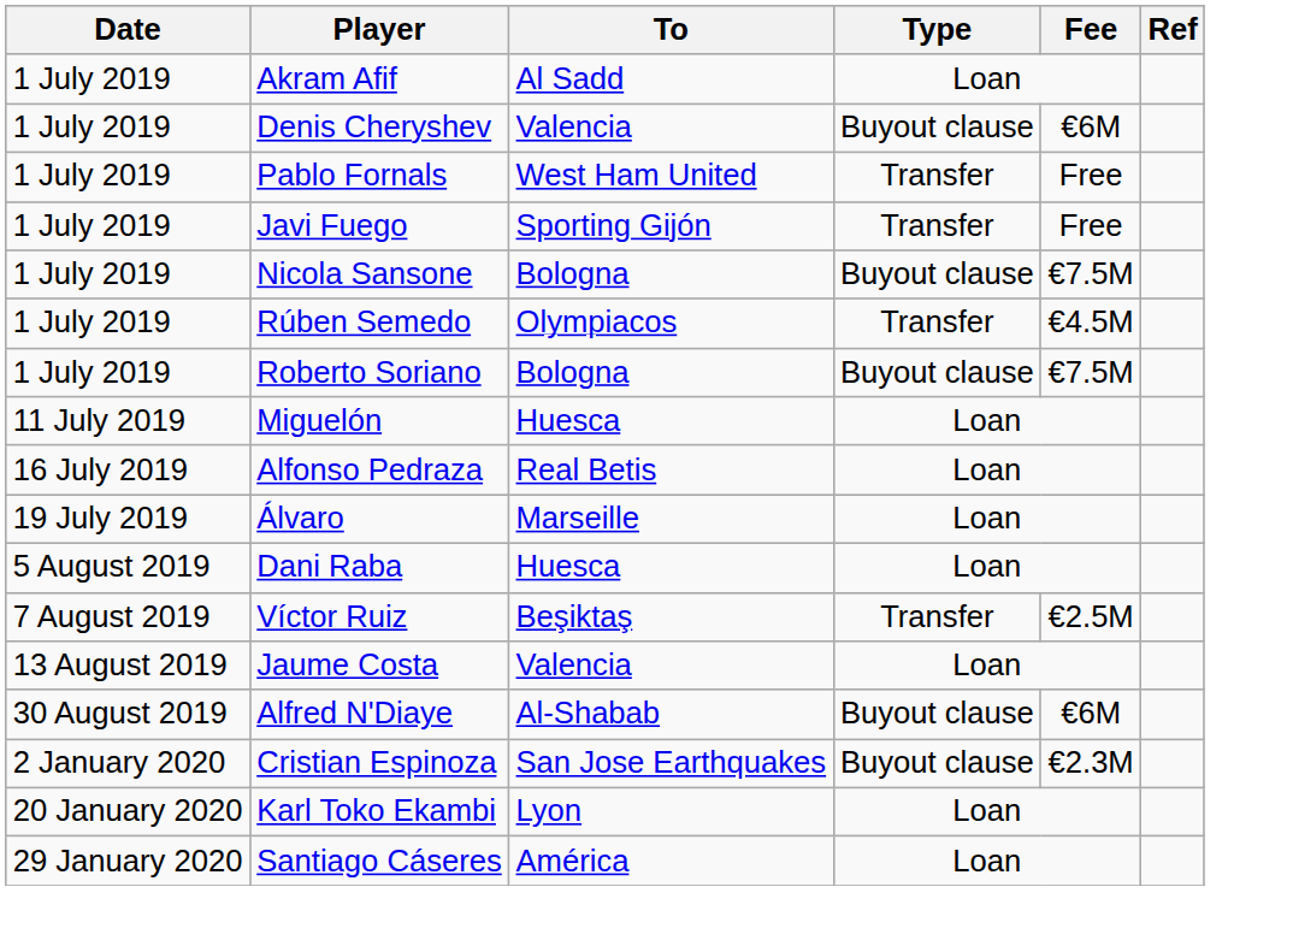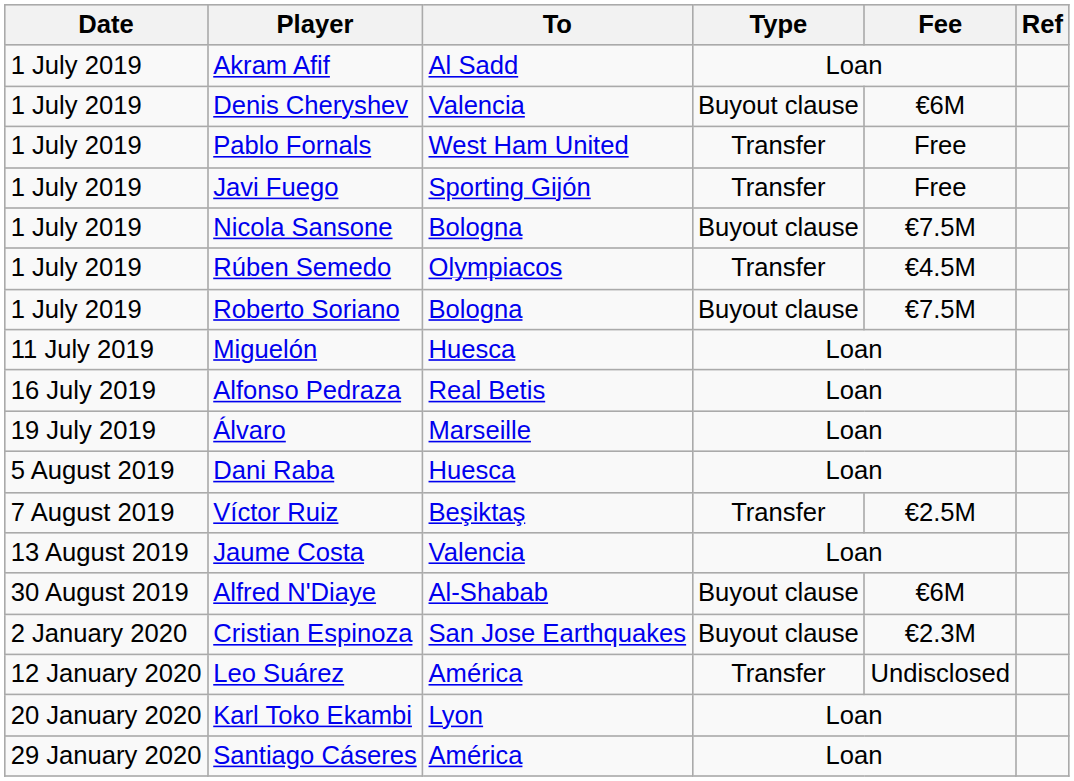 <table class="wikitable">
 <tr>
 <th>Date</th>
 <th>Player</th>
 <th>To</th>
 <th>Type</th>
 <th>Fee</th>
 <th>Ref</th>
 </tr>
 <tr>
 <td>1 July 2019</td>
 <td> <a href='#'>Akram Afif</a></td>
 <td> <a href='#'>Al Sadd</a></td>
 <td align=center colspan=2>Loan</td>
 <td></td>
 </tr>
 <tr>
 <td>1 July 2019</td>
 <td> <a href='#'>Denis Cheryshev</a></td>
 <td><a href='#'>Valencia</a></td>
 <td align=center>Buyout clause</td>
 <td align=center>€6M</td>
 <td align=center></td>
 </tr>
 <tr>
 <td>1 July 2019</td>
 <td> <a href='#'>Pablo Fornals</a></td>
 <td> <a href='#'>West Ham United</a></td>
 <td align=center>Transfer</td>
 <td align=center>Free</td>
 <td align=center></td>
 </tr>
 <tr>
 <td>1 July 2019</td>
 <td> <a href='#'>Javi Fuego</a></td>
 <td><a href='#'>Sporting Gijón</a></td>
 <td align=center>Transfer</td>
 <td align=center>Free</td>
 <td align=center></td>
 </tr>
 <tr>
 <td>1 July 2019</td>
 <td> <a href='#'>Nicola Sansone</a></td>
 <td> <a href='#'>Bologna</a></td>
 <td align=center>Buyout clause</td>
 <td align=center>€7.5M</td>
 <td align=center></td>
 </tr>
 <tr>
 <td>1 July 2019</td>
 <td> <a href='#'>Rúben Semedo</a></td>
 <td> <a href='#'>Olympiacos</a></td>
 <td align=center>Transfer</td>
 <td align=center>€4.5M</td>
 <td align=center></td>
 </tr>
 <tr>
 <td>1 July 2019</td>
 <td> <a href='#'>Roberto Soriano</a></td>
 <td> <a href='#'>Bologna</a></td>
 <td align=center>Buyout clause</td>
 <td align=center>€7.5M</td>
 <td align=center></td>
 </tr>
 <tr>
 <td>11 July 2019</td>
 <td> <a href='#'>Miguelón</a></td>
 <td><a href='#'>Huesca</a></td>
 <td align=center colspan=2>Loan</td>
 <td align=center></td>
 </tr>
 <tr>
 <td>16 July 2019</td>
 <td> <a href='#'>Alfonso Pedraza</a></td>
 <td><a href='#'>Real Betis</a></td>
 <td align=center colspan=2>Loan</td>
 <td align=center></td>
 </tr>
 <tr>
 <td>19 July 2019</td>
 <td> <a href='#'>Álvaro</a></td>
 <td> <a href='#'>Marseille</a></td>
 <td align=center colspan=2>Loan</td>
 <td align=center></td>
 </tr>
 <tr>
 <td>5 August 2019</td>
 <td> <a href='#'>Dani Raba</a></td>
 <td><a href='#'>Huesca</a></td>
 <td align=center colspan=2>Loan</td>
 <td align=center></td>
 </tr>
 <tr>
 <td>7 August 2019</td>
 <td> <a href='#'>Víctor Ruiz</a></td>
 <td> <a href='#'>Beşiktaş</a></td>
 <td align=center>Transfer</td>
 <td align=center>€2.5M</td>
 <td align=center></td>
 </tr>
 <tr>
 <td>13 August 2019</td>
 <td> <a href='#'>Jaume Costa</a></td>
 <td><a href='#'>Valencia</a></td>
 <td align=center colspan=2>Loan</td>
 <td align=center></td>
 </tr>
 <tr>
 <td>30 August 2019</td>
 <td> <a href='#'>Alfred N'Diaye</a></td>
 <td> <a href='#'>Al-Shabab</a></td>
 <td align=center>Buyout clause</td>
 <td align=center>€6M</td>
 <td align=center></td>
 </tr>
 <tr>
 <td>2 January 2020</td>
 <td> <a href='#'>Cristian Espinoza</a></td>
 <td> <a href='#'>San Jose Earthquakes</a></td>
 <td align=center>Buyout clause</td>
 <td align=center>€2.3M</td>
 <td align=center></td>
 </tr>
 <tr>
+<td>12 January 2020</td>
+<td> <a href='#'>Leo Suárez</a></td>
+<td> <a href='#'>América</a></td>
+<td align=center>Transfer</td>
+<td align=center>Undisclosed</td>
+<td align=center></td>
+</tr>
+<tr>
 <td>20 January 2020</td>
 <td> <a href='#'>Karl Toko Ekambi</a></td>
 <td> <a href='#'>Lyon</a></td>
 <td align=center colspan=2>Loan</td>
 <td align=center></td>
 </tr>
 <tr>
 <td>29 January 2020</td>
 <td> <a href='#'>Santiago Cáseres</a></td>
 <td> <a href='#'>América</a></td>
 <td align=center colspan=2>Loan</td>
 <td align=center></td>
 </tr>
 </table>
